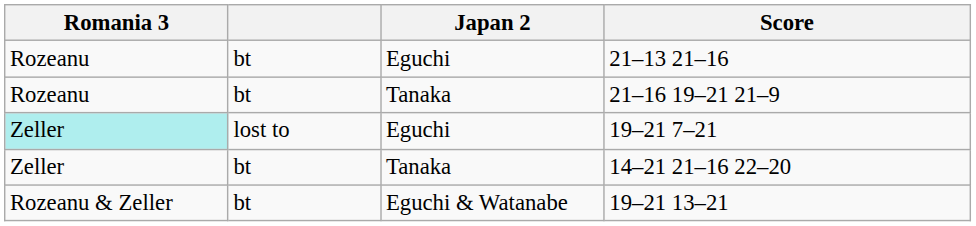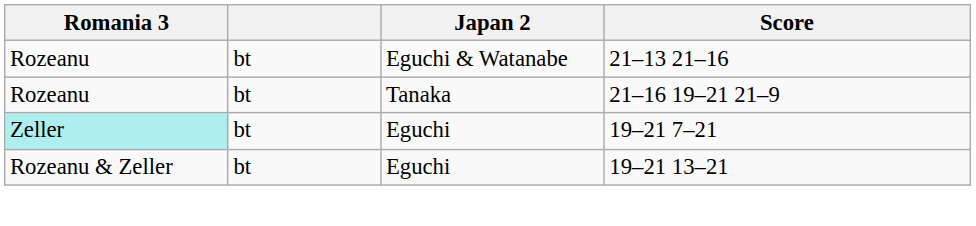 <table class="wikitable">
 <tr>
 <th width=150> Romania 3</th>
 <th width=100></th>
 <th width=150> Japan 2</th>
 <th width=250>Score</th>
 </tr>
 <tr>
 <td>Rozeanu</td>
 <td>bt</td>
-<td>Eguchi</td>
+<td>Eguchi & Watanabe</td>
 <td>21–13 21–16</td>
 </tr>
 <tr>
 <td>Rozeanu</td>
 <td>bt</td>
 <td>Tanaka</td>
 <td>21–16 19–21 21–9</td>
 </tr>
 <tr>
 <td style="background: paleturquoise;">Zeller</td>
-<td>lost to</td>
+<td>bt</td>
 <td>Eguchi</td>
 <td>19–21 7–21</td>
 </tr>
 <tr>
-<td>Zeller</td>
-<td>bt</td>
-<td>Tanaka</td>
-<td>14–21 21–16 22–20</td>
-</tr>
-<tr>
 <td>Rozeanu & Zeller</td>
 <td>bt</td>
-<td>Eguchi & Watanabe</td>
+<td>Eguchi</td>
 <td>19–21 13–21</td>
 </tr>
 </table>
